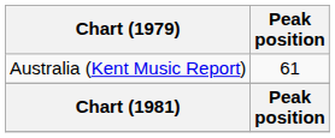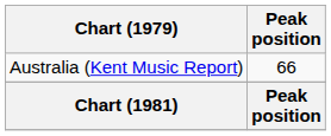 <table class="wikitable sortable">
 <tr>
 <th>Chart (1979)</th>
 <th>Peak<br>position</th>
 </tr>
 <tr>
 <td>Australia (<a href='#'>Kent Music Report</a>)</td>
-<td style="text-align:center;">61</td>
+<td style="text-align:center;">66</td>
 </tr>
 <tr>
 </tr>
 <tr>
 <th>Chart (1981)</th>
 <th>Peak<br>position</th>
 </tr>
 <tr>
 </tr>
 </table>
